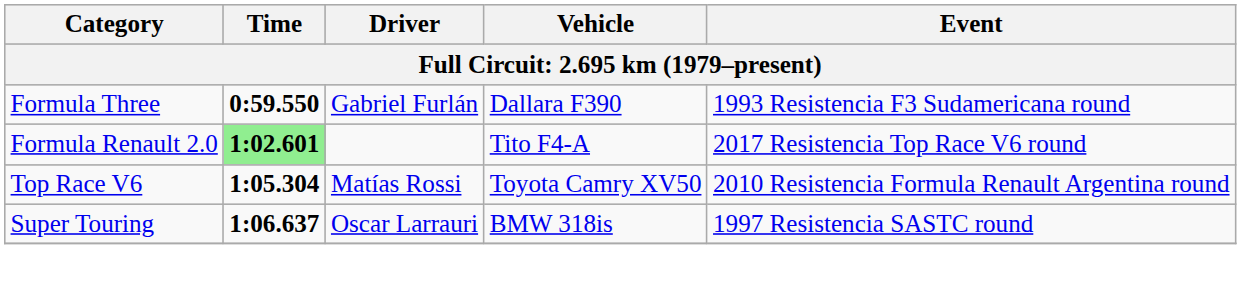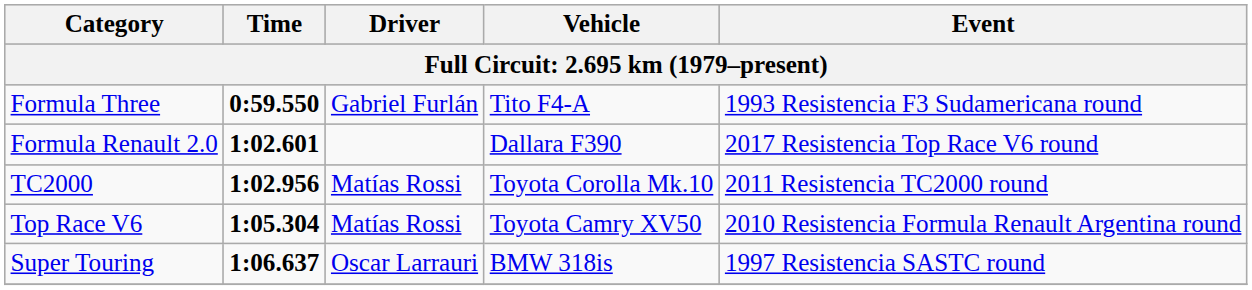 <table class="wikitable">
 <tr>
 <th>Category</th>
 <th>Time</th>
 <th>Driver</th>
 <th>Vehicle</th>
 <th>Event</th>
 </tr>
 <tr>
 <th colspan=5>Full Circuit: 2.695 km (1979–present)</th>
 </tr>
 <tr>
 <td><a href='#'>Formula Three</a></td>
 <td><strong>0:59.550</strong></td>
 <td><a href='#'>Gabriel Furlán</a></td>
-<td><a href='#'>Dallara F390</a></td>
+<td><a href='#'>Tito F4-A</a></td>
 <td><a href='#'>1993 Resistencia F3 Sudamericana round</a></td>
 </tr>
 <tr>
 <td><a href='#'>Formula Renault 2.0</a></td>
-<td style="background: lightgreen;"><strong>1:02.601</strong></td>
+<td><strong>1:02.601</strong></td>
 <td></td>
-<td><a href='#'>Tito F4-A</a></td>
+<td><a href='#'>Dallara F390</a></td>
 <td><a href='#'>2017 Resistencia Top Race V6 round</a></td>
+</tr>
+<tr>
+<td><a href='#'>TC2000</a></td>
+<td><strong>1:02.956</strong></td>
+<td><a href='#'>Matías Rossi</a></td>
+<td><a href='#'>Toyota Corolla Mk.10</a></td>
+<td><a href='#'>2011 Resistencia TC2000 round</a></td>
 </tr>
 <tr>
 <td><a href='#'>Top Race V6</a></td>
 <td><strong>1:05.304</strong></td>
 <td><a href='#'>Matías Rossi</a></td>
 <td><a href='#'>Toyota Camry XV50</a></td>
 <td><a href='#'>2010 Resistencia Formula Renault Argentina round</a></td>
 </tr>
 <tr>
 <td><a href='#'>Super Touring</a></td>
 <td><strong>1:06.637</strong></td>
 <td><a href='#'>Oscar Larrauri</a></td>
 <td><a href='#'>BMW 318is</a></td>
 <td><a href='#'>1997 Resistencia SASTC round</a></td>
 </tr>
 <tr>
 </tr>
 </table>
